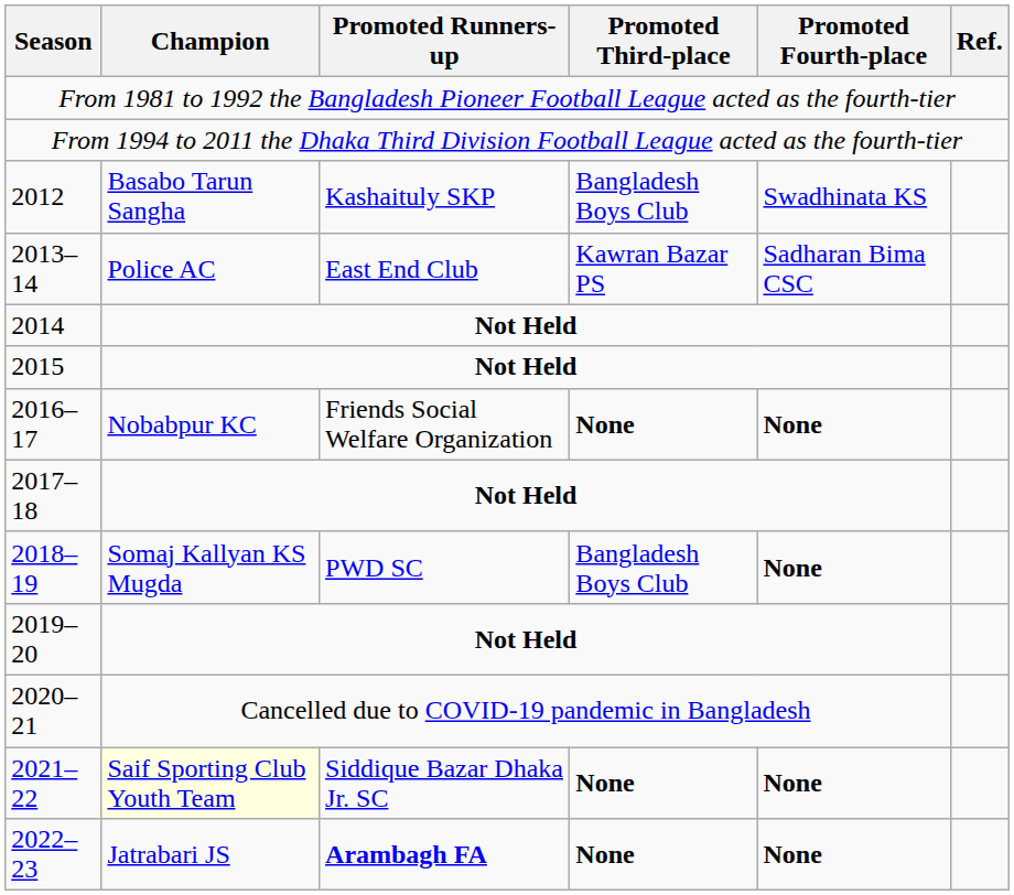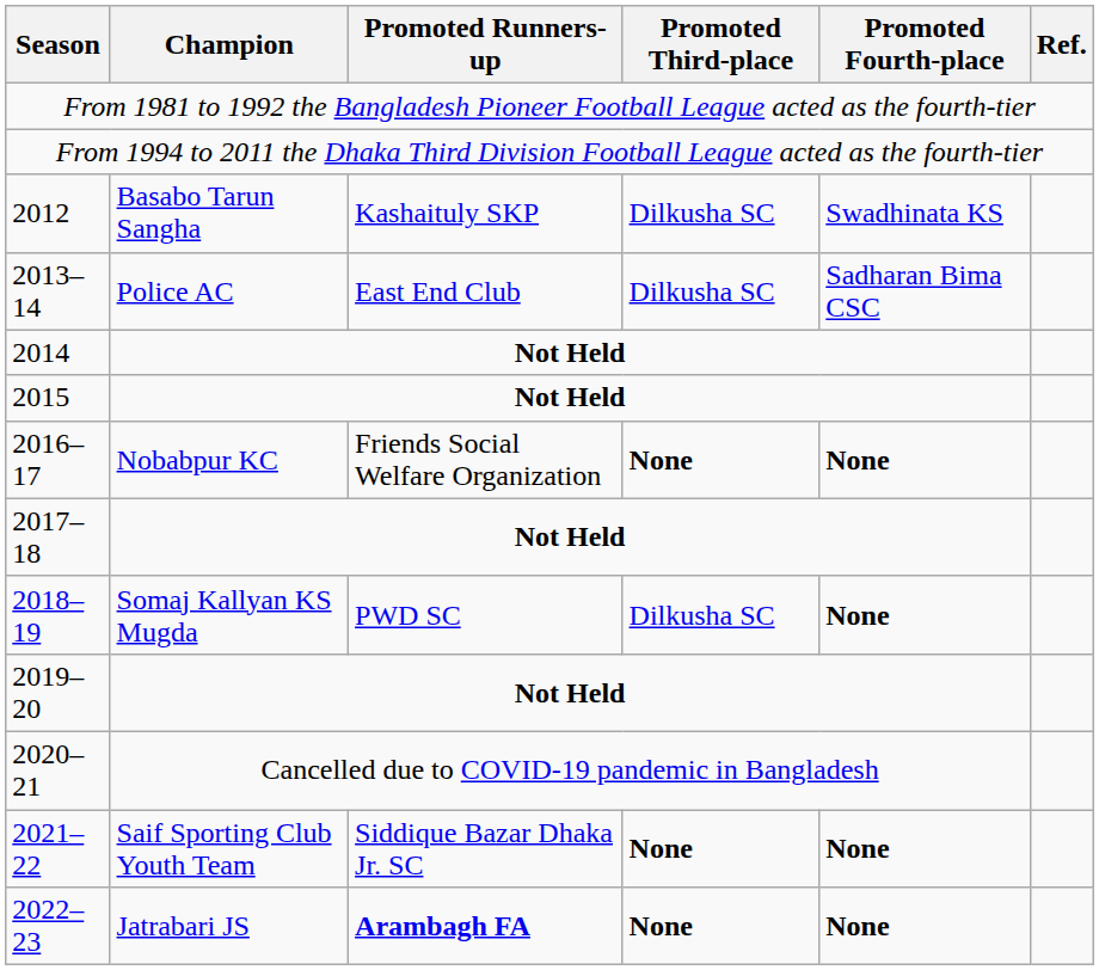 <table class="wikitable"style>
 <tr>
 <th>Season</th>
 <th>Champion</th>
 <th>Promoted Runners-up</th>
 <th>Promoted Third-place</th>
 <th>Promoted Fourth-place</th>
 <th>Ref.</th>
 </tr>
 <tr>
 <td colspan=6 style="text-align:center;"><em>From 1981 to 1992 the <a href='#'>Bangladesh Pioneer Football League</a> acted as the fourth-tier</em></td>
 </tr>
 <tr>
 <td colspan=6 style="text-align:center;"><em>From 1994 to 2011 the <a href='#'>Dhaka Third Division Football League</a> acted as the fourth-tier</em></td>
 </tr>
 <tr>
 <td>2012</td>
 <td><a href='#'>Basabo Tarun Sangha</a></td>
 <td><a href='#'>Kashaituly SKP</a></td>
-<td><a href='#'>Bangladesh Boys Club</a></td>
+<td><a href='#'>Dilkusha SC</a></td>
 <td><a href='#'>Swadhinata KS</a></td>
 <td></td>
 </tr>
 <tr>
 <td>2013–14</td>
 <td><a href='#'>Police AC</a></td>
 <td><a href='#'>East End Club</a></td>
-<td><a href='#'>Kawran Bazar PS</a></td>
+<td><a href='#'>Dilkusha SC</a></td>
 <td><a href='#'>Sadharan Bima CSC</a></td>
 <td></td>
 </tr>
 <tr>
 <td>2014</td>
 <td colspan="4" style="text-align:center;"><strong>Not Held</strong></td>
 <td></td>
 </tr>
 <tr>
 <td>2015</td>
 <td colspan="4" style="text-align:center;"><strong>Not Held</strong></td>
 <td></td>
 </tr>
 <tr>
 <td>2016–17</td>
 <td><a href='#'>Nobabpur KC</a></td>
 <td>Friends Social Welfare Organization</td>
 <td><strong>None</strong></td>
 <td><strong>None</strong></td>
 <td></td>
 </tr>
 <tr>
 <td>2017–18</td>
 <td colspan="4" style="text-align:center;"><strong>Not Held</strong></td>
 <td></td>
 </tr>
 <tr>
 <td><a href='#'>2018–19</a></td>
 <td><a href='#'>Somaj Kallyan KS Mugda</a></td>
 <td><a href='#'>PWD SC</a></td>
-<td><a href='#'>Bangladesh Boys Club</a></td>
+<td><a href='#'>Dilkusha SC</a></td>
 <td><strong>None</strong></td>
 <td></td>
 </tr>
 <tr>
 <td>2019–20</td>
 <td colspan="4" style="text-align:center;"><strong>Not Held</strong></td>
 <td></td>
 </tr>
 <tr>
 <td>2020–21</td>
 <td colspan="4" style="text-align:center;">Cancelled due to <a href='#'>COVID-19 pandemic in Bangladesh</a></td>
 <td></td>
 </tr>
 <tr>
 <td><a href='#'>2021–22</a></td>
-<td style="background: lightyellow;"><a href='#'>Saif Sporting Club Youth Team</a></td>
+<td><a href='#'>Saif Sporting Club Youth Team</a></td>
 <td><a href='#'>Siddique Bazar Dhaka Jr. SC</a></td>
 <td><strong>None</strong></td>
 <td><strong>None</strong></td>
 <td></td>
 </tr>
 <tr>
 <td><a href='#'>2022–23</a></td>
 <td><a href='#'>Jatrabari JS</a></td>
 <td><strong><a href='#'>Arambagh FA</a></strong></td>
 <td><strong>None</strong></td>
 <td><strong>None</strong></td>
 <td></td>
 </tr>
 </table>
